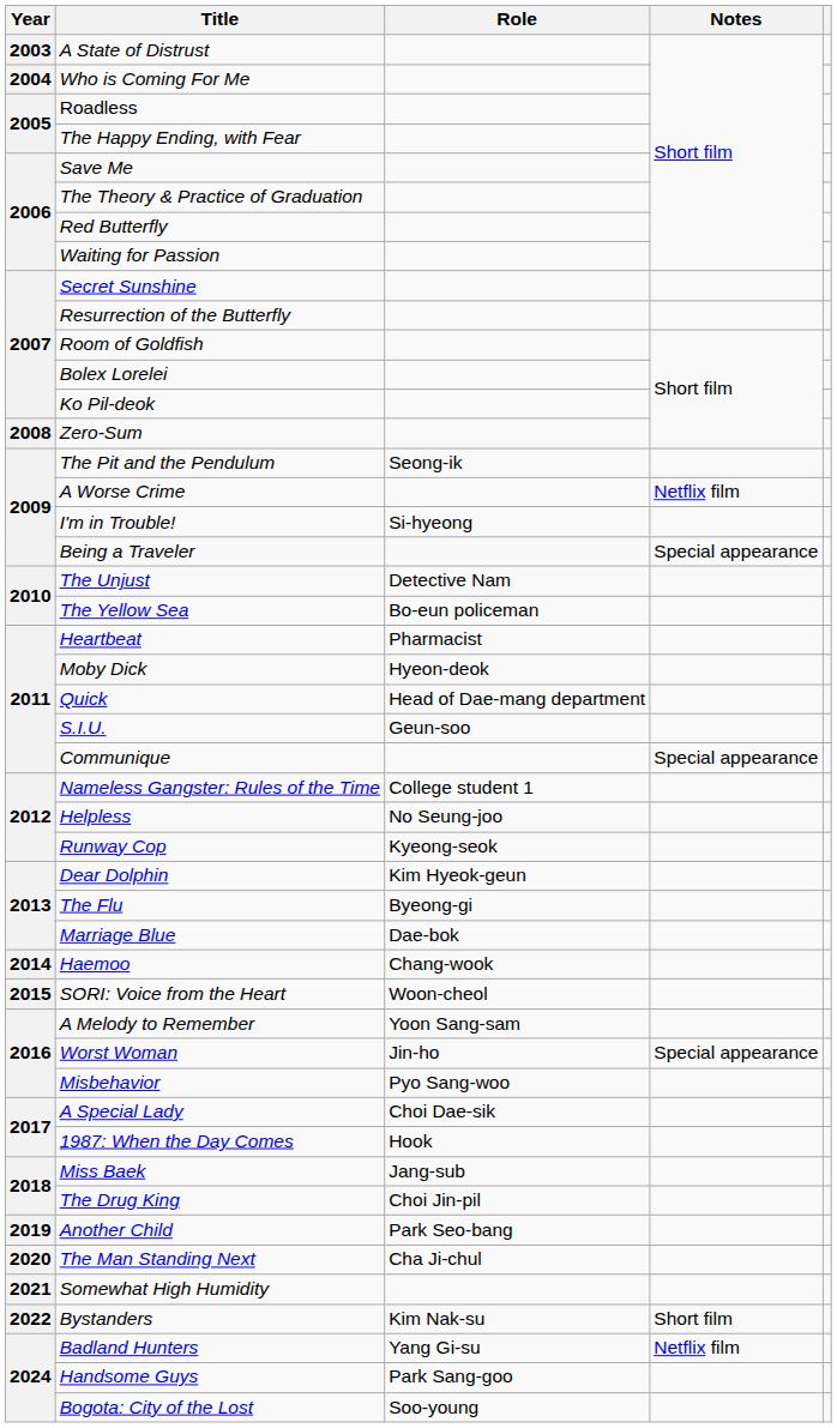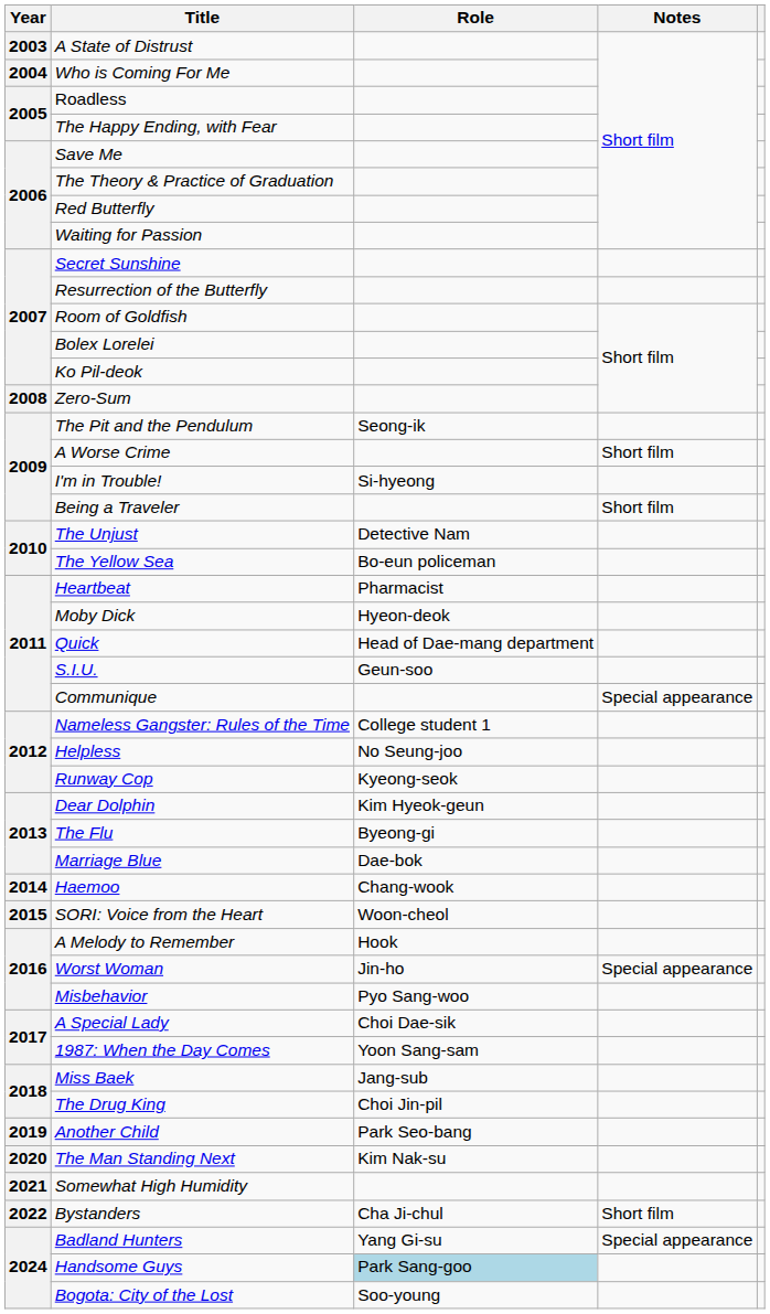 <table class="wikitable plainrowheaders sortable">
 <tr>
 <th scope="col">Year</th>
 <th scope="col">Title</th>
 <th scope="col">Role</th>
 <th scope="col" class="unsortable">Notes</th>
 <th scope="col" class="unsortable"></th>
 </tr>
 <tr>
 <th scope="row">2003</th>
 <td><em>A State of Distrust</em></td>
 <td></td>
 <td rowspan=8><a href='#'>Short film</a></td>
 <td></td>
 </tr>
 <tr>
 <th scope="row">2004</th>
 <td><em>Who is Coming For Me</em> </td>
 <td></td>
 <td></td>
 </tr>
 <tr>
 <th scope="row" rowspan=2>2005</th>
 <td>Roadless </td>
 <td></td>
 <td></td>
 </tr>
 <tr>
 <td><em>The Happy Ending, with Fear</em></td>
 <td></td>
 <td></td>
 </tr>
 <tr>
 <th scope="row" rowspan=4>2006</th>
 <td><em>Save Me</em></td>
 <td></td>
 <td></td>
 </tr>
 <tr>
 <td><em>The Theory & Practice of Graduation</em></td>
 <td></td>
 <td></td>
 </tr>
 <tr>
 <td><em>Red Butterfly</em></td>
 <td></td>
 <td></td>
 </tr>
 <tr>
 <td><em>Waiting for Passion</em></td>
 <td></td>
 <td></td>
 </tr>
 <tr>
 <th scope="row" rowspan=5>2007</th>
 <td><em><a href='#'>Secret Sunshine</a></em></td>
 <td></td>
 <td></td>
 <td></td>
 </tr>
 <tr>
 <td><em>Resurrection of the Butterfly</em></td>
 <td></td>
 <td></td>
 <td></td>
 </tr>
 <tr>
 <td><em>Room of Goldfish</em></td>
 <td></td>
 <td rowspan=4>Short film</td>
 <td></td>
 </tr>
 <tr>
 <td><em>Bolex Lorelei</em></td>
 <td></td>
 <td></td>
 </tr>
 <tr>
 <td><em>Ko Pil-deok</em></td>
 <td></td>
 <td></td>
 </tr>
 <tr>
 <th scope="row">2008</th>
 <td><em>Zero-Sum</em></td>
 <td></td>
 <td></td>
 </tr>
 <tr>
 <th scope="row" rowspan=4>2009</th>
 <td><em>The Pit and the Pendulum</em></td>
 <td>Seong-ik</td>
 <td></td>
 <td></td>
 </tr>
 <tr>
 <td><em>A Worse Crime</em></td>
 <td></td>
-<td><a href='#'>Netflix</a> film</td>
+<td>Short film</td>
 <td></td>
 </tr>
 <tr>
 <td><em>I'm in Trouble!</em></td>
 <td>Si-hyeong</td>
 <td></td>
 <td></td>
 </tr>
 <tr>
 <td><em>Being a Traveler</em></td>
 <td></td>
-<td>Special appearance</td>
+<td>Short film</td>
 <td></td>
 </tr>
 <tr>
 <th scope="row" rowspan=2>2010</th>
 <td><em><a href='#'>The Unjust</a></em></td>
 <td>Detective Nam</td>
 <td></td>
 <td></td>
 </tr>
 <tr>
 <td><em><a href='#'>The Yellow Sea</a></em></td>
 <td>Bo-eun policeman</td>
 <td></td>
 <td></td>
 </tr>
 <tr>
 <th scope="row" rowspan=5>2011</th>
 <td><em><a href='#'>Heartbeat</a></em></td>
 <td>Pharmacist</td>
 <td></td>
 <td></td>
 </tr>
 <tr>
 <td><em>Moby Dick</em></td>
 <td>Hyeon-deok</td>
 <td></td>
 <td></td>
 </tr>
 <tr>
 <td><em><a href='#'>Quick</a></em></td>
 <td>Head of Dae-mang department</td>
 <td></td>
 <td></td>
 </tr>
 <tr>
 <td><em><a href='#'>S.I.U.</a></em></td>
 <td>Geun-soo</td>
 <td></td>
 <td></td>
 </tr>
 <tr>
 <td><em>Communique</em></td>
 <td></td>
 <td>Special appearance</td>
 <td></td>
 </tr>
 <tr>
 <th scope="row" rowspan=3>2012</th>
 <td><em><a href='#'>Nameless Gangster: Rules of the Time</a></em></td>
 <td>College student 1</td>
 <td></td>
 <td></td>
 </tr>
 <tr>
 <td><em><a href='#'>Helpless</a></em></td>
 <td>No Seung-joo</td>
 <td></td>
 <td></td>
 </tr>
 <tr>
 <td><em><a href='#'>Runway Cop</a></em></td>
 <td>Kyeong-seok</td>
 <td></td>
 <td></td>
 </tr>
 <tr>
 <th scope="row" rowspan=3>2013</th>
 <td><em><a href='#'>Dear Dolphin</a></em></td>
 <td>Kim Hyeok-geun</td>
 <td></td>
 <td></td>
 </tr>
 <tr>
 <td><em><a href='#'>The Flu</a></em></td>
 <td>Byeong-gi</td>
 <td></td>
 <td></td>
 </tr>
 <tr>
 <td><em><a href='#'>Marriage Blue</a></em></td>
 <td>Dae-bok</td>
 <td></td>
 <td style="text-align:center"></td>
 </tr>
 <tr>
 <th scope="row">2014</th>
 <td><em><a href='#'>Haemoo</a></em></td>
 <td>Chang-wook</td>
 <td></td>
 <td style="text-align:center"></td>
 </tr>
 <tr>
 <th scope="row">2015</th>
 <td><em>SORI: Voice from the Heart</em></td>
 <td>Woon-cheol</td>
 <td></td>
 <td style="text-align:center"></td>
 </tr>
 <tr>
 <th scope="row" rowspan=3>2016</th>
 <td><em>A Melody to Remember</em></td>
-<td>Yoon Sang-sam</td>
+<td>Hook</td>
 <td></td>
 <td></td>
 </tr>
 <tr>
 <td><em><a href='#'>Worst Woman</a></em></td>
 <td>Jin-ho</td>
 <td>Special appearance</td>
 <td></td>
 </tr>
 <tr>
 <td><em><a href='#'>Misbehavior</a></em></td>
 <td>Pyo Sang-woo</td>
 <td></td>
 <td></td>
 </tr>
 <tr>
 <th scope="row" rowspan=2>2017</th>
 <td><em><a href='#'>A Special Lady</a></em></td>
 <td>Choi Dae-sik</td>
 <td></td>
 <td style="text-align:center"></td>
 </tr>
 <tr>
 <td><em><a href='#'>1987: When the Day Comes</a></em></td>
-<td>Hook</td>
+<td>Yoon Sang-sam</td>
 <td></td>
 <td style="text-align:center"></td>
 </tr>
 <tr>
 <th scope="row" rowspan=2>2018</th>
 <td><em><a href='#'>Miss Baek</a></em></td>
 <td>Jang-sub</td>
 <td></td>
 <td style="text-align:center"></td>
 </tr>
 <tr>
 <td><em><a href='#'>The Drug King</a></em></td>
 <td>Choi Jin-pil</td>
 <td></td>
 <td></td>
 </tr>
 <tr>
 <th scope="row">2019</th>
 <td><em><a href='#'>Another Child</a></em></td>
 <td>Park Seo-bang</td>
 <td></td>
 <td></td>
 </tr>
 <tr>
 <th scope="row">2020</th>
 <td><em><a href='#'>The Man Standing Next</a></em></td>
-<td>Cha Ji-chul</td>
+<td>Kim Nak-su</td>
 <td></td>
 <td style="text-align:center"></td>
 </tr>
 <tr>
 <th scope="row">2021</th>
 <td><em>Somewhat High Humidity</em></td>
 <td></td>
 <td></td>
 <td style="text-align:center"></td>
 </tr>
 <tr>
 <th scope="row">2022</th>
 <td><em>Bystanders</em></td>
-<td>Kim Nak-su</td>
+<td>Cha Ji-chul</td>
 <td>Short film</td>
 <td style="text-align:center"></td>
 </tr>
 <tr>
 <th scope="row" rowspan="3">2024</th>
 <td><em><a href='#'>Badland Hunters</a></em></td>
 <td>Yang Gi-su</td>
-<td><a href='#'>Netflix</a> film</td>
+<td>Special appearance</td>
 <td style="text-align:center"></td>
 </tr>
 <tr>
 <td><em><a href='#'>Handsome Guys</a></em></td>
-<td>Park Sang-goo</td>
+<td style="background: lightblue;">Park Sang-goo</td>
 <td></td>
 <td style="text-align:center"></td>
 </tr>
 <tr>
 <td><em><a href='#'>Bogota: City of the Lost</a></em></td>
 <td>Soo-young</td>
 <td></td>
 <td style="text-align:center"></td>
 </tr>
 </table>
